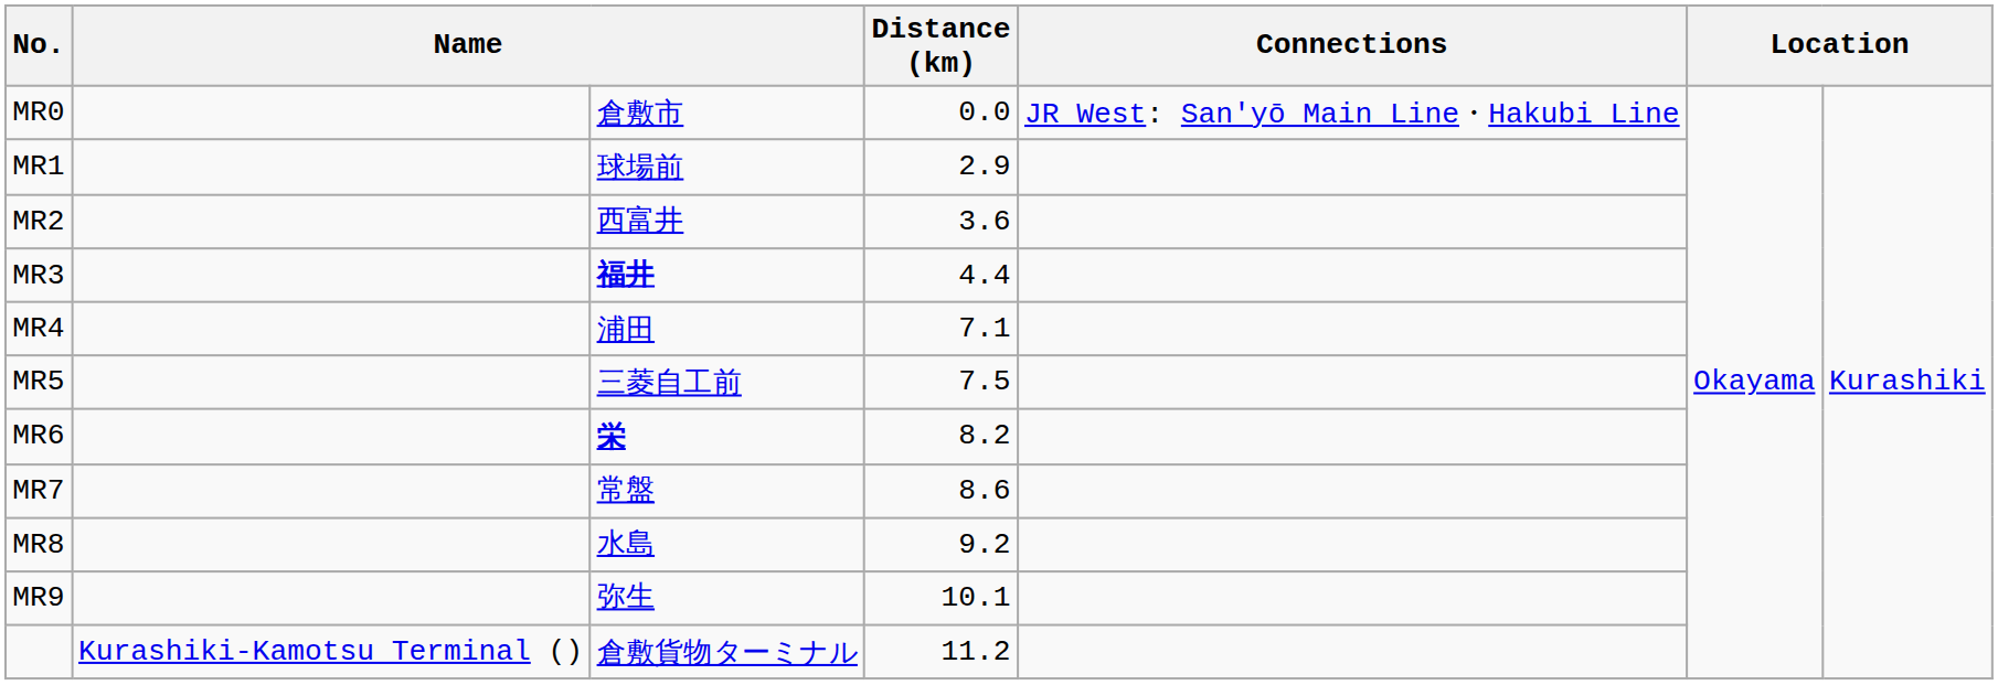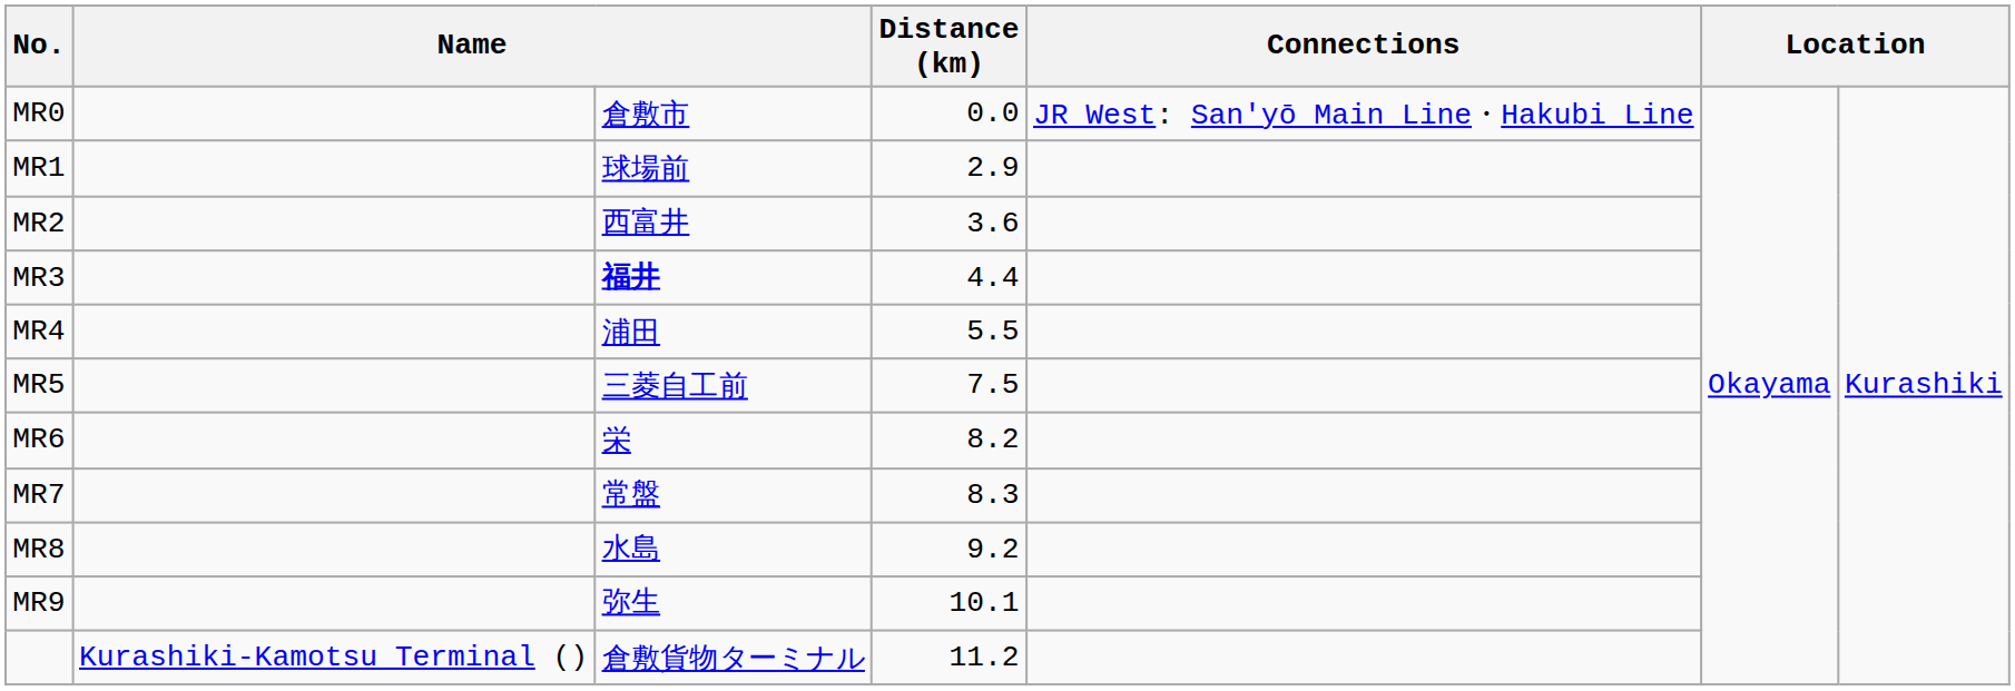 <table class="wikitable" rules="all">
 <tr>
 <th>No.</th>
 <th colspan="2">Name</th>
 <th style="width:3em;">Distance (km)</th>
 <th>Connections</th>
 <th colspan="2">Location</th>
 </tr>
 <tr>
 <td>MR0</td>
 <td></td>
 <td><a href='#'>倉敷市</a></td>
 <td style="text-align:right;">0.0</td>
 <td><a href='#'>JR West</a>: <a href='#'>San'yō Main Line</a>・<a href='#'>Hakubi Line</a> </td>
 <td rowspan="11" style="text-align:center; width:1.5em;"><a href='#'>Okayama</a></td>
 <td rowspan="11"><a href='#'>Kurashiki</a></td>
 </tr>
 <tr>
 <td>MR1</td>
 <td></td>
 <td><a href='#'>球場前</a></td>
 <td style="text-align:right;">2.9</td>
 <td> </td>
 </tr>
 <tr>
 <td>MR2</td>
 <td></td>
 <td><a href='#'>西富井</a></td>
 <td style="text-align:right;">3.6</td>
 <td> </td>
 </tr>
 <tr>
 <td>MR3</td>
 <td></td>
 <td><strong><a href='#'>福井</a></strong></td>
 <td style="text-align:right;">4.4</td>
 <td> </td>
 </tr>
 <tr>
 <td>MR4</td>
 <td></td>
 <td><a href='#'>浦田</a></td>
-<td style="text-align:right;">7.1</td>
+<td style="text-align:right;">5.5</td>
 <td> </td>
 </tr>
 <tr>
 <td>MR5</td>
 <td></td>
 <td><a href='#'>三菱自工前</a></td>
 <td style="text-align:right;">7.5</td>
 <td> </td>
 </tr>
 <tr>
 <td>MR6</td>
 <td></td>
-<td><strong><a href='#'>栄</a></strong></td>
+<td><a href='#'>栄</a></td>
 <td style="text-align:right;">8.2</td>
 <td> </td>
 </tr>
 <tr>
 <td>MR7</td>
 <td></td>
 <td><a href='#'>常盤</a></td>
-<td style="text-align:right;">8.6</td>
+<td style="text-align:right;">8.3</td>
 <td> </td>
 </tr>
 <tr>
 <td>MR8</td>
 <td></td>
 <td><a href='#'>水島</a></td>
 <td style="text-align:right;">9.2</td>
 <td> </td>
 </tr>
 <tr>
 <td>MR9</td>
 <td></td>
 <td><a href='#'>弥生</a></td>
 <td style="text-align:right;">10.1</td>
 <td> </td>
 </tr>
 <tr>
 <td></td>
 <td><a href='#'>Kurashiki-Kamotsu Terminal</a> ()</td>
 <td><a href='#'>倉敷貨物ターミナル</a></td>
 <td style="text-align:right;">11.2</td>
 <td> </td>
 </tr>
 </table>
